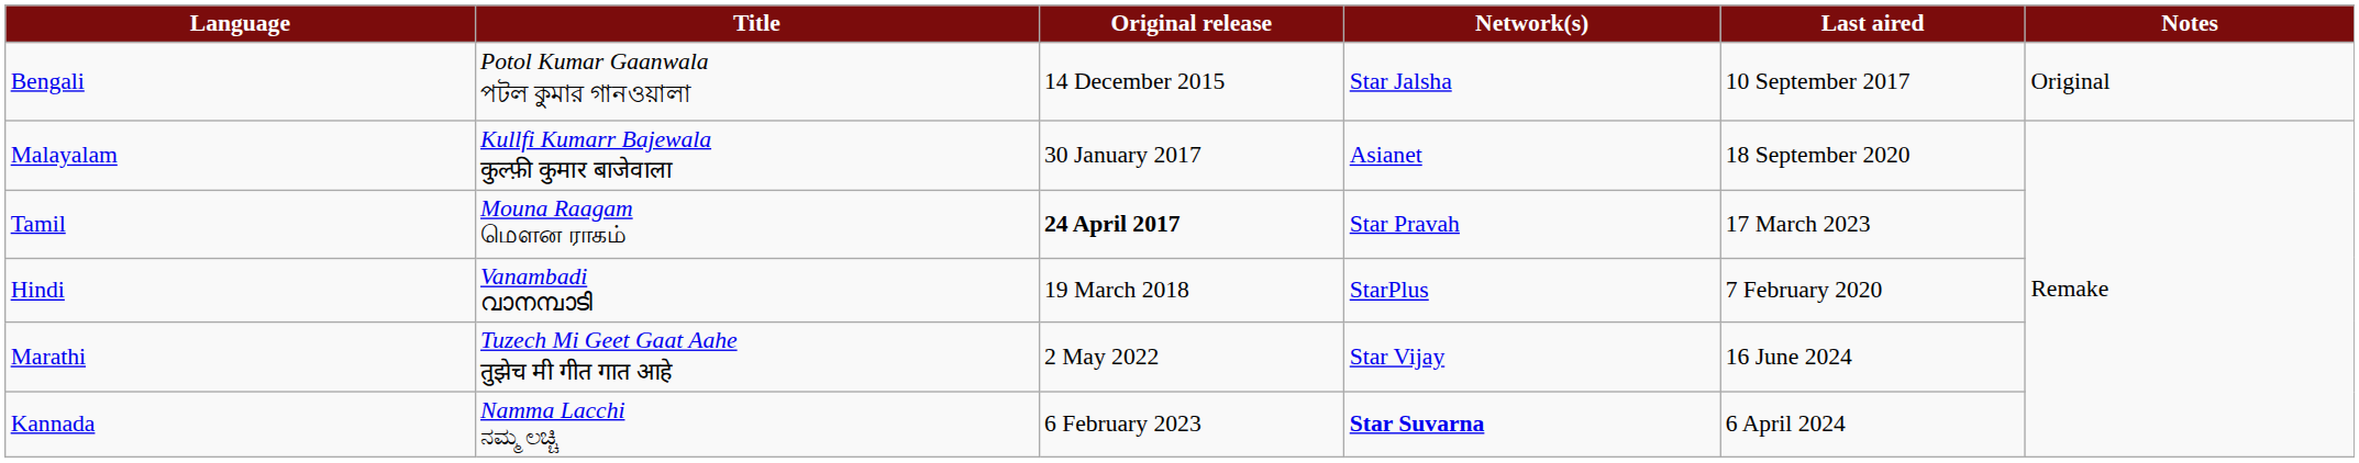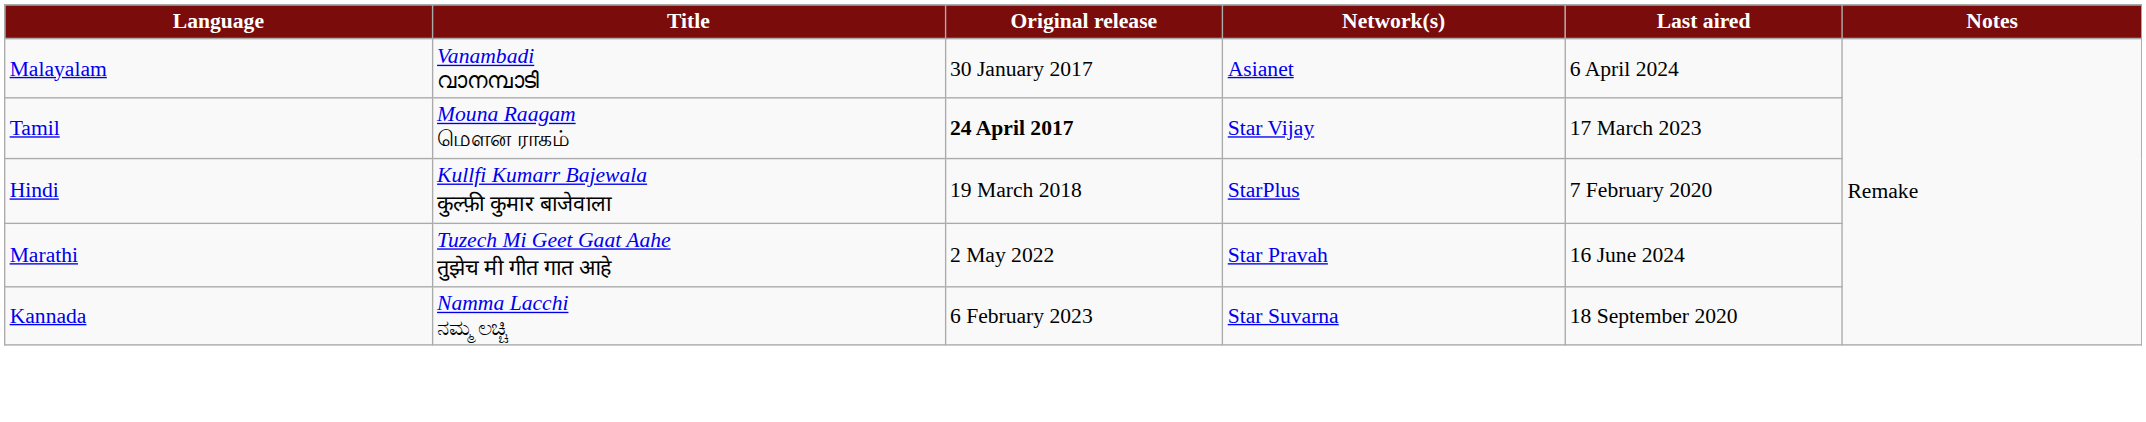 <table class="wikitable" style="width: 100%; margin-right: 0;">
 <tr style="color:white">
 <th style="background:#7b0c0c; width:20%;">Language</th>
 <th style="background:#7b0c0c; width:24%;">Title</th>
 <th style="background:#7b0c0c; width:13%;">Original release</th>
 <th style="background:#7b0c0c; width:16%;">Network(s)</th>
 <th style="background:#7b0c0c; width:13%;">Last aired</th>
 <th style="background:#7b0c0c; width:16%;">Notes</th>
 </tr>
 <tr>
-<td><a href='#'>Bengali</a></td>
-<td><em>Potol Kumar Gaanwala</em> <br> পটল কুমার গানওয়ালা</td>
-<td>14 December 2015</td>
-<td><a href='#'>Star Jalsha</a></td>
-<td>10 September 2017</td>
-<td>Original</td>
-</tr>
-<tr>
 <td><a href='#'>Malayalam</a></td>
-<td><em><a href='#'>Kullfi Kumarr Bajewala</a></em> <br> कुल्फ़ी कुमार बाजेवाला</td>
+<td><em><a href='#'>Vanambadi</a></em> <br> വാനമ്പാടി</td>
 <td>30 January 2017</td>
 <td><a href='#'>Asianet</a></td>
-<td>18 September 2020</td>
+<td>6 April 2024</td>
 <td rowspan="5">Remake</td>
 </tr>
 <tr>
 <td><a href='#'>Tamil</a></td>
 <td><em><a href='#'>Mouna Raagam</a></em> <br> மௌன ராகம்</td>
 <td><strong>24 April 2017</strong></td>
-<td><a href='#'>Star Pravah</a></td>
+<td><a href='#'>Star Vijay</a></td>
 <td>17 March 2023</td>
 </tr>
 <tr>
 <td><a href='#'>Hindi</a></td>
-<td><em><a href='#'>Vanambadi</a></em> <br> വാനമ്പാടി</td>
+<td><em><a href='#'>Kullfi Kumarr Bajewala</a></em> <br> कुल्फ़ी कुमार बाजेवाला</td>
 <td>19 March 2018</td>
 <td><a href='#'>StarPlus</a></td>
 <td>7 February 2020</td>
 </tr>
 <tr>
 <td><a href='#'>Marathi</a></td>
 <td><em><a href='#'>Tuzech Mi Geet Gaat Aahe</a></em> <br> तुझेच मी गीत गात आहे</td>
 <td>2 May 2022</td>
-<td><a href='#'>Star Vijay</a></td>
+<td><a href='#'>Star Pravah</a></td>
 <td>16 June 2024</td>
 </tr>
 <tr>
 <td><a href='#'>Kannada</a></td>
 <td><em><a href='#'>Namma Lacchi</a></em> <br> ನಮ್ಮ ಲಚ್ಚಿ</td>
 <td>6 February 2023</td>
-<td><strong><a href='#'>Star Suvarna</a></strong></td>
-<td>6 April 2024</td>
+<td><a href='#'>Star Suvarna</a></td>
+<td>18 September 2020</td>
 </tr>
 </table>
